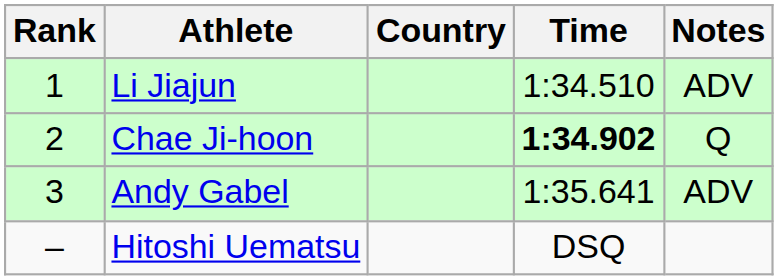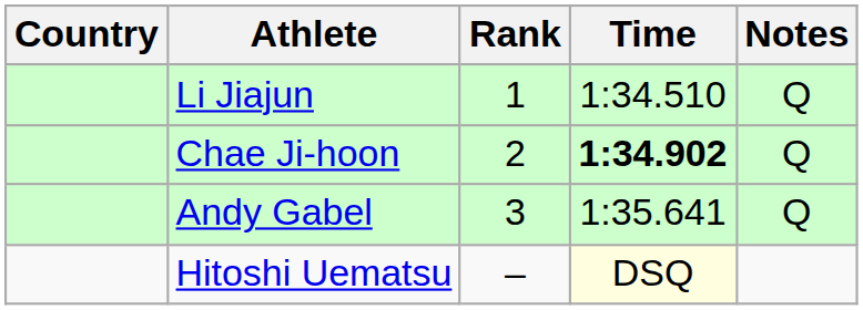 <table class="wikitable" style="text-align:center">
 <tr>
+<th>Country</th>
+<th>Athlete</th>
 <th>Rank</th>
-<th>Athlete</th>
-<th>Country</th>
 <th>Time</th>
 <th>Notes</th>
 </tr>
 <tr bgcolor=ccffcc>
+<td align=left></td>
+<td align=left><a href='#'>Li Jiajun</a></td>
 <td>1</td>
-<td align=left><a href='#'>Li Jiajun</a></td>
-<td align=left></td>
 <td>1:34.510</td>
-<td>ADV</td>
+<td>Q</td>
 </tr>
 <tr bgcolor=ccffcc>
+<td align=left></td>
+<td align=left><a href='#'>Chae Ji-hoon</a></td>
 <td>2</td>
-<td align=left><a href='#'>Chae Ji-hoon</a></td>
-<td align=left></td>
 <td><strong>1:34.902</strong></td>
 <td>Q</td>
 </tr>
 <tr bgcolor=ccffcc>
+<td align=left></td>
+<td align=left><a href='#'>Andy Gabel</a></td>
 <td>3</td>
-<td align=left><a href='#'>Andy Gabel</a></td>
-<td align=left></td>
 <td>1:35.641</td>
-<td>ADV</td>
+<td>Q</td>
 </tr>
 <tr>
+<td align=left></td>
+<td align=left><a href='#'>Hitoshi Uematsu</a></td>
 <td>–</td>
-<td align=left><a href='#'>Hitoshi Uematsu</a></td>
-<td align=left></td>
-<td>DSQ</td>
+<td style="background: lightyellow;">DSQ</td>
 <td></td>
 </tr>
 </table>
